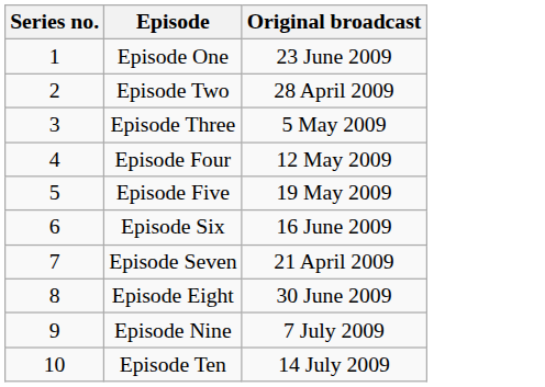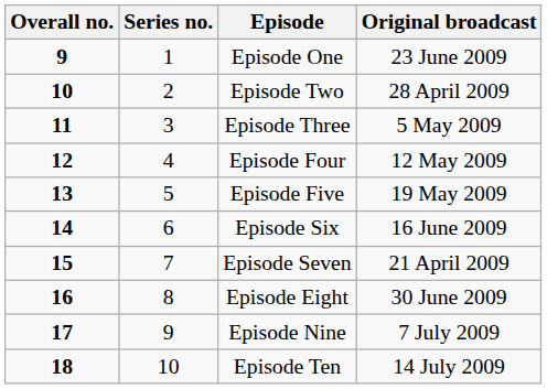 <table class="wikitable" style="text-align:center;">
 <tr>
+<th>Overall no.</th>
 <th>Series no.</th>
 <th>Episode</th>
 <th>Original broadcast</th>
 </tr>
 <tr>
+<td><strong>9</strong></td>
 <td>1</td>
 <td>Episode One</td>
 <td>23 June 2009</td>
 </tr>
 <tr>
+<td><strong>10</strong></td>
 <td>2</td>
 <td>Episode Two</td>
 <td>28 April 2009</td>
 </tr>
 <tr>
+<td><strong>11</strong></td>
 <td>3</td>
 <td>Episode Three</td>
 <td>5 May 2009</td>
 </tr>
 <tr>
+<td><strong>12</strong></td>
 <td>4</td>
 <td>Episode Four</td>
 <td>12 May 2009</td>
 </tr>
 <tr>
+<td><strong>13</strong></td>
 <td>5</td>
 <td>Episode Five</td>
 <td>19 May 2009</td>
 </tr>
 <tr>
+<td><strong>14</strong></td>
 <td>6</td>
 <td>Episode Six</td>
 <td>16 June 2009</td>
 </tr>
 <tr>
+<td><strong>15</strong></td>
 <td>7</td>
 <td>Episode Seven</td>
 <td>21 April 2009</td>
 </tr>
 <tr>
+<td><strong>16</strong></td>
 <td>8</td>
 <td>Episode Eight</td>
 <td>30 June 2009</td>
 </tr>
 <tr>
+<td><strong>17</strong></td>
 <td>9</td>
 <td>Episode Nine</td>
 <td>7 July 2009</td>
 </tr>
 <tr>
+<td><strong>18</strong></td>
 <td>10</td>
 <td>Episode Ten</td>
 <td>14 July 2009</td>
 </tr>
 </table>
